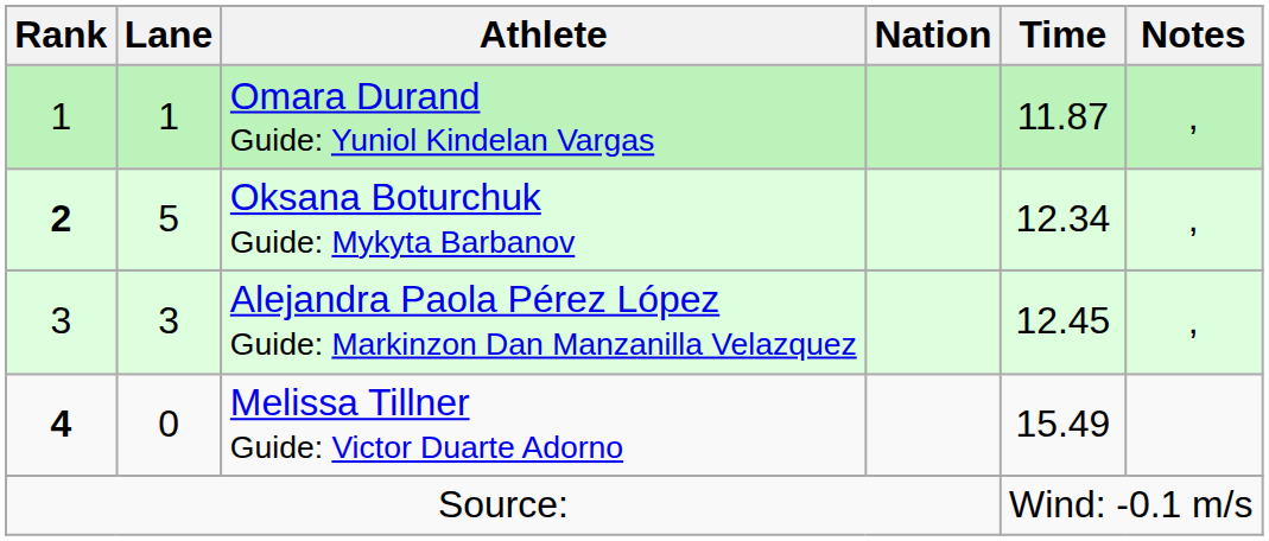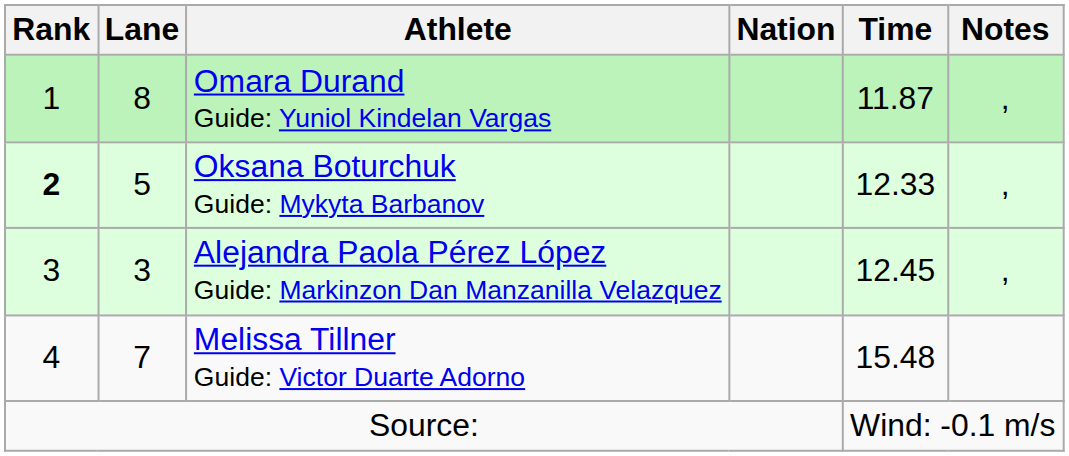 <table class="wikitable sortable" style="text-align:center">
 <tr>
 <th scope="col">Rank</th>
 <th scope="col">Lane</th>
 <th scope="col">Athlete</th>
 <th scope="col">Nation</th>
 <th scope="col">Time</th>
 <th scope="col">Notes</th>
 </tr>
 <tr bgcolor=bbf3bb>
 <td>1</td>
-<td>1</td>
+<td>8</td>
 <td align=left><a href='#'>Omara Durand</a><br><small>Guide: <a href='#'>Yuniol Kindelan Vargas</a></small></td>
 <td align=left></td>
 <td>11.87</td>
 <td>, </td>
 </tr>
 <tr bgcolor=ddffdd>
 <td><strong>2</strong></td>
 <td>5</td>
 <td align=left><a href='#'>Oksana Boturchuk</a><br><small>Guide: <a href='#'>Mykyta Barbanov</a></small></td>
 <td align=left></td>
-<td>12.34</td>
+<td>12.33</td>
 <td>, </td>
 </tr>
 <tr bgcolor=ddffdd>
 <td>3</td>
 <td>3</td>
 <td align=left><a href='#'>Alejandra Paola Pérez López</a><br><small>Guide: <a href='#'>Markinzon Dan Manzanilla Velazquez</a></small></td>
 <td align=left></td>
 <td>12.45</td>
 <td>, </td>
 </tr>
 <tr>
-<td><strong>4</strong></td>
-<td>0</td>
+<td>4</td>
+<td>7</td>
 <td align=left><a href='#'>Melissa Tillner</a><br><small>Guide: <a href='#'>Victor Duarte Adorno</a></small></td>
 <td align=left></td>
-<td>15.49</td>
+<td>15.48</td>
 <td></td>
 </tr>
 <tr class="sortbottom">
 <td colspan=4>Source:</td>
 <td colspan="2">Wind: -0.1 m/s</td>
 </tr>
 </table>
